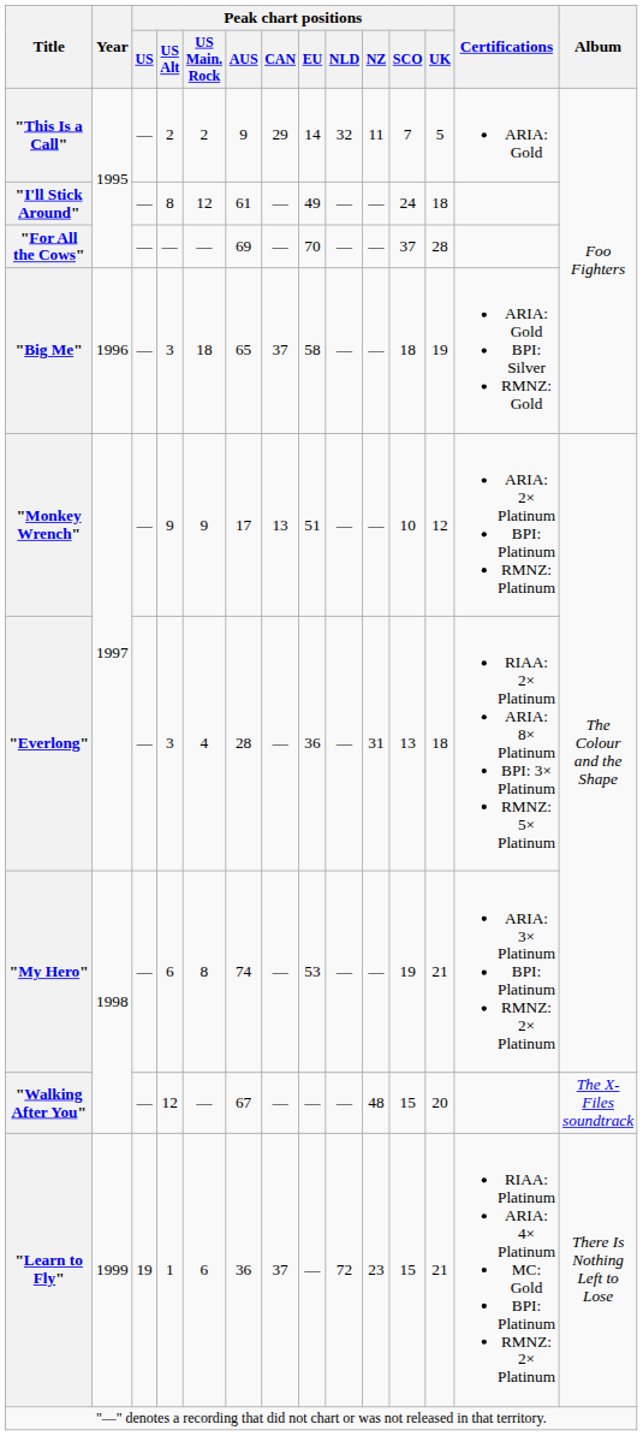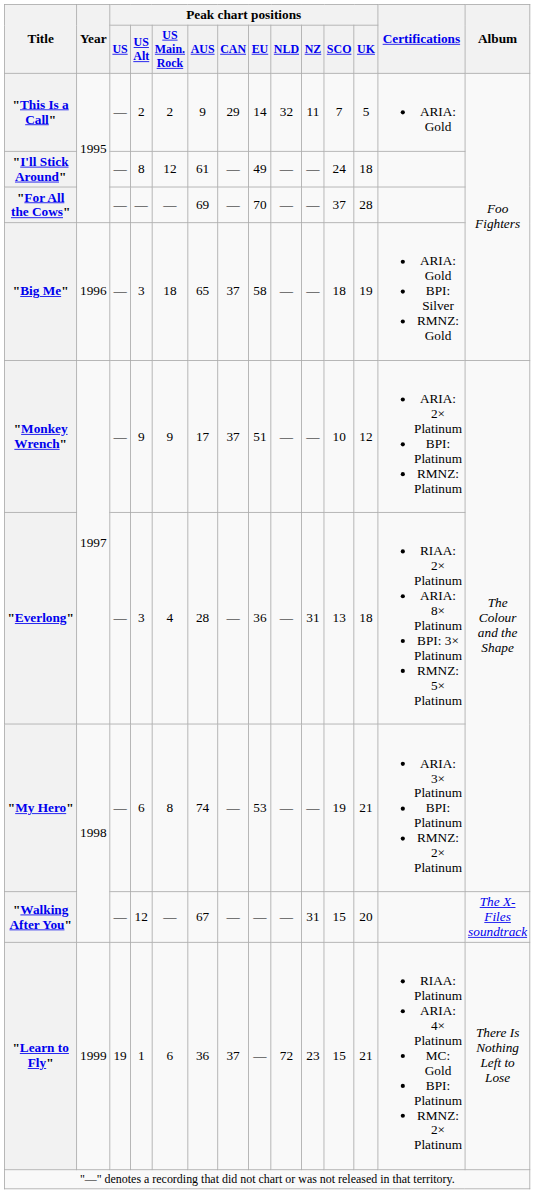 <table class="wikitable plainrowheaders" style="text-align:center;">
 <tr>
 <th scope="col" rowspan="2" style="width:11em;">Title</th>
 <th scope="col" rowspan="2" style="width:2em;">Year</th>
 <th scope="col" colspan="10">Peak chart positions</th>
 <th scope="col" rowspan="2" style="width:12em;"><a href='#'>Certifications</a></th>
 <th scope="col" rowspan="2" style="width:10em;">Album</th>
 </tr>
 <tr>
 <th scope="col" style="width:3em;font-size:90%;"><a href='#'>US</a><br></th>
 <th scope="col" style="width:3em;font-size:90%;"><a href='#'>US<br>Alt</a><br></th>
 <th scope="col" style="width:3em;font-size:90%;"><a href='#'>US<br>Main.<br>Rock</a><br></th>
 <th scope="col" style="width:3em;font-size:90%;"><a href='#'>AUS</a><br></th>
 <th scope="col" style="width:3em;font-size:90%;"><a href='#'>CAN</a><br></th>
 <th scope="col" style="width:3em;font-size:90%;"><a href='#'>EU</a><br></th>
 <th scope="col" style="width:3em;font-size:90%;"><a href='#'>NLD</a><br></th>
 <th scope="col" style="width:3em;font-size:90%;"><a href='#'>NZ</a><br></th>
 <th scope="col" style="width:3em;font-size:90%;"><a href='#'>SCO</a><br></th>
 <th scope="col" style="width:3em;font-size:90%;"><a href='#'>UK</a><br></th>
 </tr>
 <tr>
 <th scope="row">"<a href='#'>This Is a Call</a>"</th>
 <td rowspan="3">1995</td>
 <td>—</td>
 <td>2</td>
 <td>2</td>
 <td>9</td>
 <td>29</td>
 <td>14</td>
 <td>32</td>
 <td>11</td>
 <td>7</td>
 <td>5</td>
 <td><br><ul><li>ARIA: Gold</li></ul></td>
 <td rowspan="4"><em>Foo Fighters</em></td>
 </tr>
 <tr>
 <th scope="row">"<a href='#'>I'll Stick Around</a>"</th>
 <td>—</td>
 <td>8</td>
 <td>12</td>
 <td>61</td>
 <td>—</td>
 <td>49</td>
 <td>—</td>
 <td>—</td>
 <td>24</td>
 <td>18</td>
 <td></td>
 </tr>
 <tr>
 <th scope="row">"<a href='#'>For All the Cows</a>"</th>
 <td>—</td>
 <td>—</td>
 <td>—</td>
 <td>69</td>
 <td>—</td>
 <td>70</td>
 <td>—</td>
 <td>—</td>
 <td>37</td>
 <td>28</td>
 <td></td>
 </tr>
 <tr>
 <th scope="row">"<a href='#'>Big Me</a>"</th>
 <td>1996</td>
 <td>—</td>
 <td>3</td>
 <td>18</td>
 <td>65</td>
 <td>37</td>
 <td>58</td>
 <td>—</td>
 <td>—</td>
 <td>18</td>
 <td>19</td>
 <td><br><ul><li>ARIA: Gold</li><li>BPI: Silver</li><li>RMNZ: Gold</li></ul></td>
 </tr>
 <tr>
 <th scope="row">"<a href='#'>Monkey Wrench</a>"</th>
 <td rowspan="2">1997</td>
 <td>—</td>
 <td>9</td>
 <td>9</td>
 <td>17</td>
-<td>13</td>
+<td>37</td>
 <td>51</td>
 <td>—</td>
 <td>—</td>
 <td>10</td>
 <td>12</td>
 <td><br><ul><li>ARIA: 2× Platinum</li><li>BPI: Platinum</li><li>RMNZ: Platinum</li></ul></td>
 <td rowspan="3"><em>The Colour and the Shape</em></td>
 </tr>
 <tr>
 <th scope="row">"<a href='#'>Everlong</a>"</th>
 <td>—</td>
 <td>3</td>
 <td>4</td>
 <td>28</td>
 <td>—</td>
 <td>36</td>
 <td>—</td>
 <td>31</td>
 <td>13</td>
 <td>18</td>
 <td><br><ul><li>RIAA: 2× Platinum</li><li>ARIA: 8× Platinum</li><li>BPI: 3× Platinum</li><li>RMNZ: 5× Platinum</li></ul></td>
 </tr>
 <tr>
 <th scope="row">"<a href='#'>My Hero</a>"</th>
 <td rowspan="2">1998</td>
 <td>—</td>
 <td>6</td>
 <td>8</td>
 <td>74</td>
 <td>—</td>
 <td>53</td>
 <td>—</td>
 <td>—</td>
 <td>19</td>
 <td>21</td>
 <td><br><ul><li>ARIA: 3× Platinum</li><li>BPI: Platinum</li><li>RMNZ: 2× Platinum</li></ul></td>
 </tr>
 <tr>
 <th scope="row">"<a href='#'>Walking After You</a>"</th>
 <td>—</td>
 <td>12</td>
 <td>—</td>
 <td>67</td>
 <td>—</td>
 <td>—</td>
 <td>—</td>
-<td>48</td>
+<td>31</td>
 <td>15</td>
 <td>20</td>
 <td></td>
 <td><em><a href='#'>The X-Files soundtrack</a></em></td>
 </tr>
 <tr>
 <th scope="row">"<a href='#'>Learn to Fly</a>"</th>
 <td>1999</td>
 <td>19</td>
 <td>1</td>
 <td>6</td>
 <td>36</td>
 <td>37</td>
 <td>—</td>
 <td>72</td>
 <td>23</td>
 <td>15</td>
 <td>21</td>
 <td><br><ul><li>RIAA: Platinum</li><li>ARIA: 4× Platinum</li><li>MC: Gold</li><li>BPI: Platinum</li><li>RMNZ: 2× Platinum</li></ul></td>
 <td><em>There Is Nothing Left to Lose</em></td>
 </tr>
 <tr>
 <td colspan="14" style="font-size:90%">"—" denotes a recording that did not chart or was not released in that territory.</td>
 </tr>
 </table>
